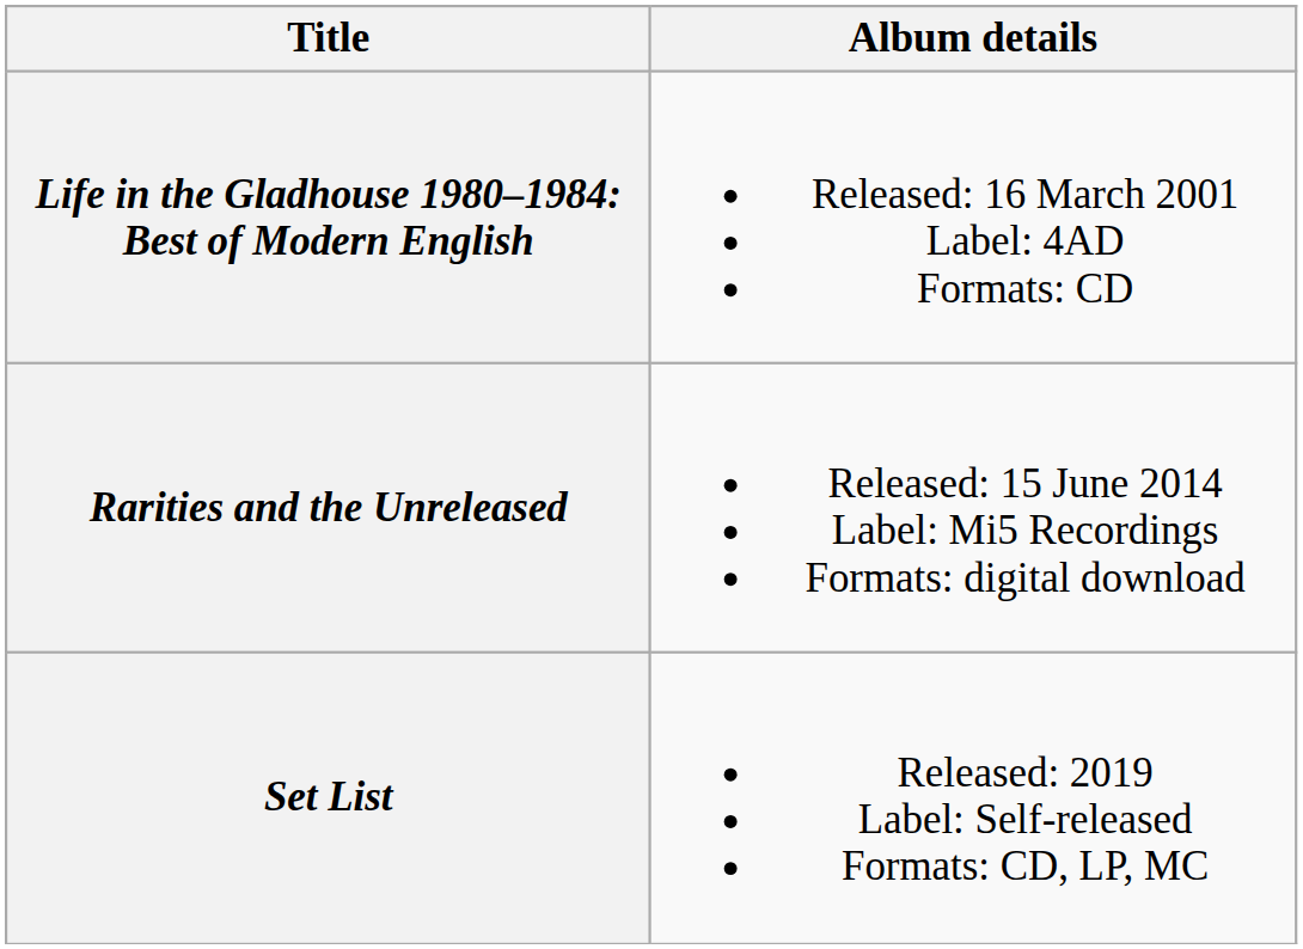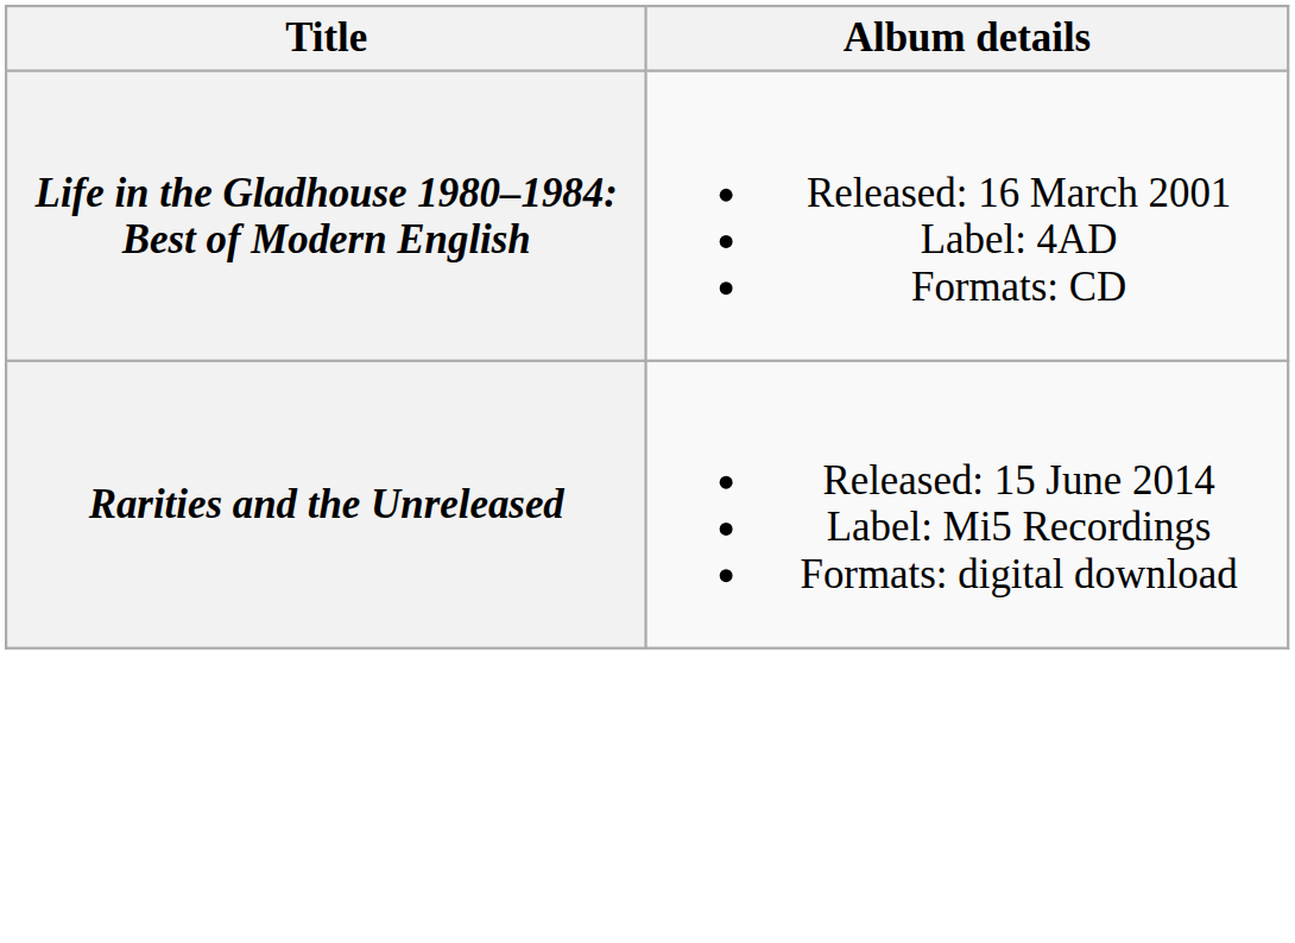 <table class="wikitable plainrowheaders" style="text-align:center;">
 <tr>
 <th scope="col" style="width:15em;">Title</th>
 <th scope="col" style="width:15em;">Album details</th>
 </tr>
 <tr>
 <th scope="row"><em>Life in the Gladhouse 1980–1984: Best of Modern English</em></th>
 <td><br><ul><li>Released: 16 March 2001</li><li>Label: 4AD</li><li>Formats: CD</li></ul></td>
 </tr>
 <tr>
 <th scope="row"><em>Rarities and the Unreleased</em></th>
 <td><br><ul><li>Released: 15 June 2014</li><li>Label: Mi5 Recordings</li><li>Formats: digital download</li></ul></td>
 </tr>
-<tr>
-<th scope="row"><em>Set List</em></th>
-<td><br><ul><li>Released: 2019</li><li>Label: Self-released</li><li>Formats: CD, LP, MC</li></ul></td>
-</tr>
 </table>
